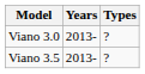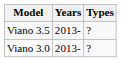 <table class="wikitable sortable">
 <tr>
 <th>Model</th>
 <th>Years</th>
 <th>Types</th>
 </tr>
 <tr>
+<td>Viano 3.5</td>
+<td>2013-</td>
+<td>?</td>
+</tr>
+<tr>
 <td>Viano 3.0</td>
 <td>2013-</td>
 <td>?</td>
 </tr>
-<tr>
-<td>Viano 3.5</td>
-<td>2013-</td>
-<td>?</td>
-</tr>
 </table>
